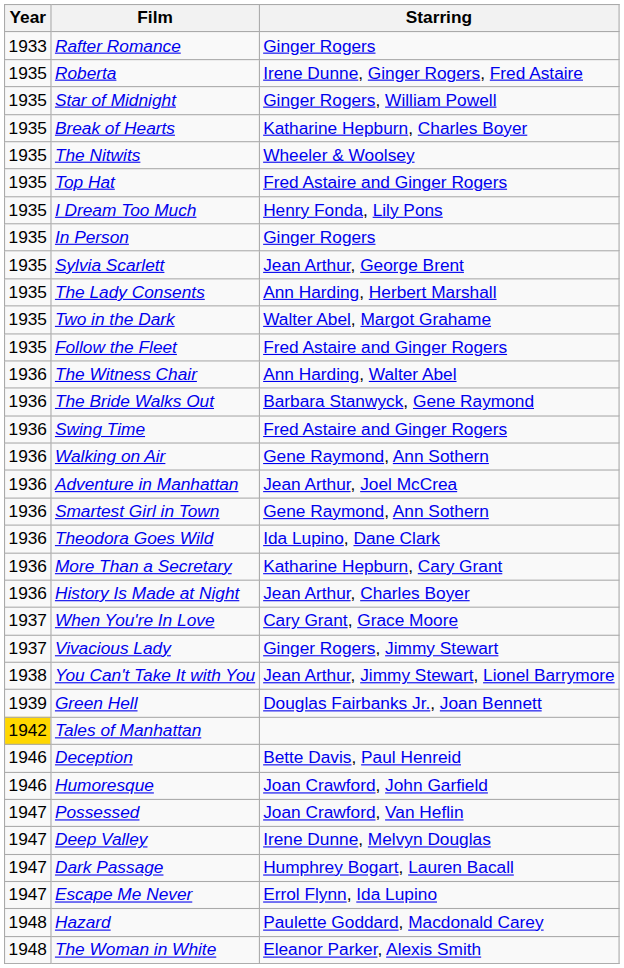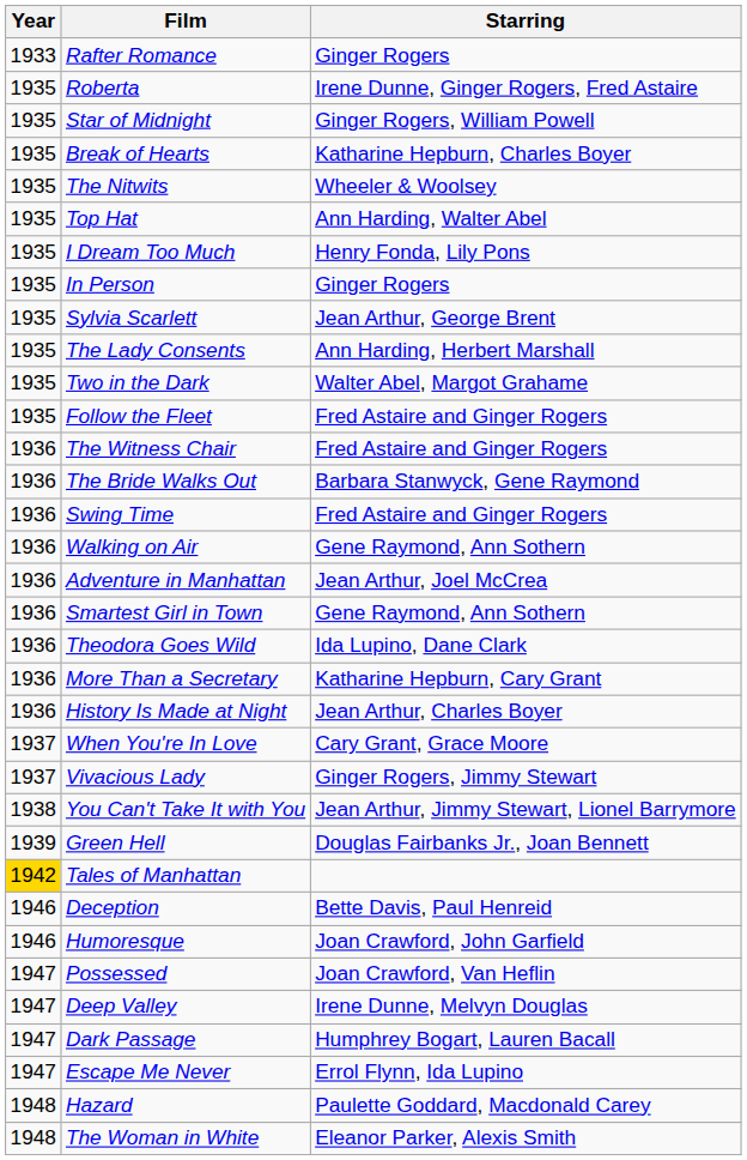 <table class="wikitable">
 <tr>
 <th>Year</th>
 <th>Film</th>
 <th>Starring</th>
 </tr>
 <tr>
 <td>1933</td>
 <td><em><a href='#'>Rafter Romance</a></em></td>
 <td><a href='#'>Ginger Rogers</a></td>
 </tr>
 <tr>
 <td>1935</td>
 <td><em><a href='#'>Roberta</a></em></td>
 <td><a href='#'>Irene Dunne</a>, <a href='#'>Ginger Rogers</a>, <a href='#'>Fred Astaire</a></td>
 </tr>
 <tr>
 <td>1935</td>
 <td><em><a href='#'>Star of Midnight</a></em></td>
 <td><a href='#'>Ginger Rogers</a>, <a href='#'>William Powell</a></td>
 </tr>
 <tr>
 <td>1935</td>
 <td><em><a href='#'>Break of Hearts</a></em></td>
 <td><a href='#'>Katharine Hepburn</a>, <a href='#'>Charles Boyer</a></td>
 </tr>
 <tr>
 <td>1935</td>
 <td><em><a href='#'>The Nitwits</a></em></td>
 <td><a href='#'>Wheeler & Woolsey</a></td>
 </tr>
 <tr>
 <td>1935</td>
 <td><em><a href='#'>Top Hat</a></em></td>
-<td><a href='#'>Fred Astaire and Ginger Rogers</a></td>
+<td><a href='#'>Ann Harding</a>, <a href='#'>Walter Abel</a></td>
 </tr>
 <tr>
 <td>1935</td>
 <td><em><a href='#'>I Dream Too Much</a></em></td>
 <td><a href='#'>Henry Fonda</a>, <a href='#'>Lily Pons</a></td>
 </tr>
 <tr>
 <td>1935</td>
 <td><em><a href='#'>In Person</a></em></td>
 <td><a href='#'>Ginger Rogers</a></td>
 </tr>
 <tr>
 <td>1935</td>
 <td><em><a href='#'>Sylvia Scarlett</a></em></td>
 <td><a href='#'>Jean Arthur</a>, <a href='#'>George Brent</a></td>
 </tr>
 <tr>
 <td>1935</td>
 <td><em><a href='#'>The Lady Consents</a></em></td>
 <td><a href='#'>Ann Harding</a>, <a href='#'>Herbert Marshall</a></td>
 </tr>
 <tr>
 <td>1935</td>
 <td><em><a href='#'>Two in the Dark</a></em></td>
 <td><a href='#'>Walter Abel</a>, <a href='#'>Margot Grahame</a></td>
 </tr>
 <tr>
 <td>1935</td>
 <td><em><a href='#'>Follow the Fleet</a></em></td>
 <td><a href='#'>Fred Astaire and Ginger Rogers</a></td>
 </tr>
 <tr>
 <td>1936</td>
 <td><em><a href='#'>The Witness Chair</a></em></td>
-<td><a href='#'>Ann Harding</a>, <a href='#'>Walter Abel</a></td>
+<td><a href='#'>Fred Astaire and Ginger Rogers</a></td>
 </tr>
 <tr>
 <td>1936</td>
 <td><em><a href='#'>The Bride Walks Out</a></em></td>
 <td><a href='#'>Barbara Stanwyck</a>, <a href='#'>Gene Raymond</a></td>
 </tr>
 <tr>
 <td>1936</td>
 <td><em><a href='#'>Swing Time</a></em></td>
 <td><a href='#'>Fred Astaire and Ginger Rogers</a></td>
 </tr>
 <tr>
 <td>1936</td>
 <td><em><a href='#'>Walking on Air</a></em></td>
 <td><a href='#'>Gene Raymond</a>, <a href='#'>Ann Sothern</a></td>
 </tr>
 <tr>
 <td>1936</td>
 <td><em><a href='#'>Adventure in Manhattan</a></em></td>
 <td><a href='#'>Jean Arthur</a>, <a href='#'>Joel McCrea</a></td>
 </tr>
 <tr>
 <td>1936</td>
 <td><em><a href='#'>Smartest Girl in Town</a></em></td>
 <td><a href='#'>Gene Raymond</a>, <a href='#'>Ann Sothern</a></td>
 </tr>
 <tr>
 <td>1936</td>
 <td><em><a href='#'>Theodora Goes Wild</a></em></td>
 <td><a href='#'>Ida Lupino</a>, <a href='#'>Dane Clark</a></td>
 </tr>
 <tr>
 <td>1936</td>
 <td><em><a href='#'>More Than a Secretary</a></em></td>
 <td><a href='#'>Katharine Hepburn</a>, <a href='#'>Cary Grant</a></td>
 </tr>
 <tr>
 <td>1936</td>
 <td><em><a href='#'>History Is Made at Night</a></em></td>
 <td><a href='#'>Jean Arthur</a>, <a href='#'>Charles Boyer</a></td>
 </tr>
 <tr>
 <td>1937</td>
 <td><em><a href='#'>When You're In Love</a></em></td>
 <td><a href='#'>Cary Grant</a>, <a href='#'>Grace Moore</a></td>
 </tr>
 <tr>
 <td>1937</td>
 <td><em><a href='#'>Vivacious Lady</a></em></td>
 <td><a href='#'>Ginger Rogers</a>, <a href='#'>Jimmy Stewart</a></td>
 </tr>
 <tr>
 <td>1938</td>
 <td><em><a href='#'>You Can't Take It with You</a></em></td>
 <td><a href='#'>Jean Arthur</a>, <a href='#'>Jimmy Stewart</a>, <a href='#'>Lionel Barrymore</a></td>
 </tr>
 <tr>
 <td>1939</td>
 <td><em><a href='#'>Green Hell</a></em></td>
 <td><a href='#'>Douglas Fairbanks Jr.</a>, <a href='#'>Joan Bennett</a></td>
 </tr>
 <tr>
 <td style="background: gold;">1942</td>
 <td><em><a href='#'>Tales of Manhattan</a></em></td>
 </tr>
 <tr>
 <td>1946</td>
 <td><em><a href='#'>Deception</a></em></td>
 <td><a href='#'>Bette Davis</a>, <a href='#'>Paul Henreid</a></td>
 </tr>
 <tr>
 <td>1946</td>
 <td><em><a href='#'>Humoresque</a></em></td>
 <td><a href='#'>Joan Crawford</a>, <a href='#'>John Garfield</a></td>
 </tr>
 <tr>
 <td>1947</td>
 <td><em><a href='#'>Possessed</a></em></td>
 <td><a href='#'>Joan Crawford</a>, <a href='#'>Van Heflin</a></td>
 </tr>
 <tr>
 <td>1947</td>
 <td><em><a href='#'>Deep Valley</a></em></td>
 <td><a href='#'>Irene Dunne</a>, <a href='#'>Melvyn Douglas</a></td>
 </tr>
 <tr>
 <td>1947</td>
 <td><em><a href='#'>Dark Passage</a></em></td>
 <td><a href='#'>Humphrey Bogart</a>, <a href='#'>Lauren Bacall</a></td>
 </tr>
 <tr>
 <td>1947</td>
 <td><em><a href='#'>Escape Me Never</a></em></td>
 <td><a href='#'>Errol Flynn</a>, <a href='#'>Ida Lupino</a></td>
 </tr>
 <tr>
 <td>1948</td>
 <td><em><a href='#'>Hazard</a></em></td>
 <td><a href='#'>Paulette Goddard</a>, <a href='#'>Macdonald Carey</a></td>
 </tr>
 <tr>
 <td>1948</td>
 <td><em><a href='#'>The Woman in White</a></em></td>
 <td><a href='#'>Eleanor Parker</a>, <a href='#'>Alexis Smith</a></td>
 </tr>
 </table>
